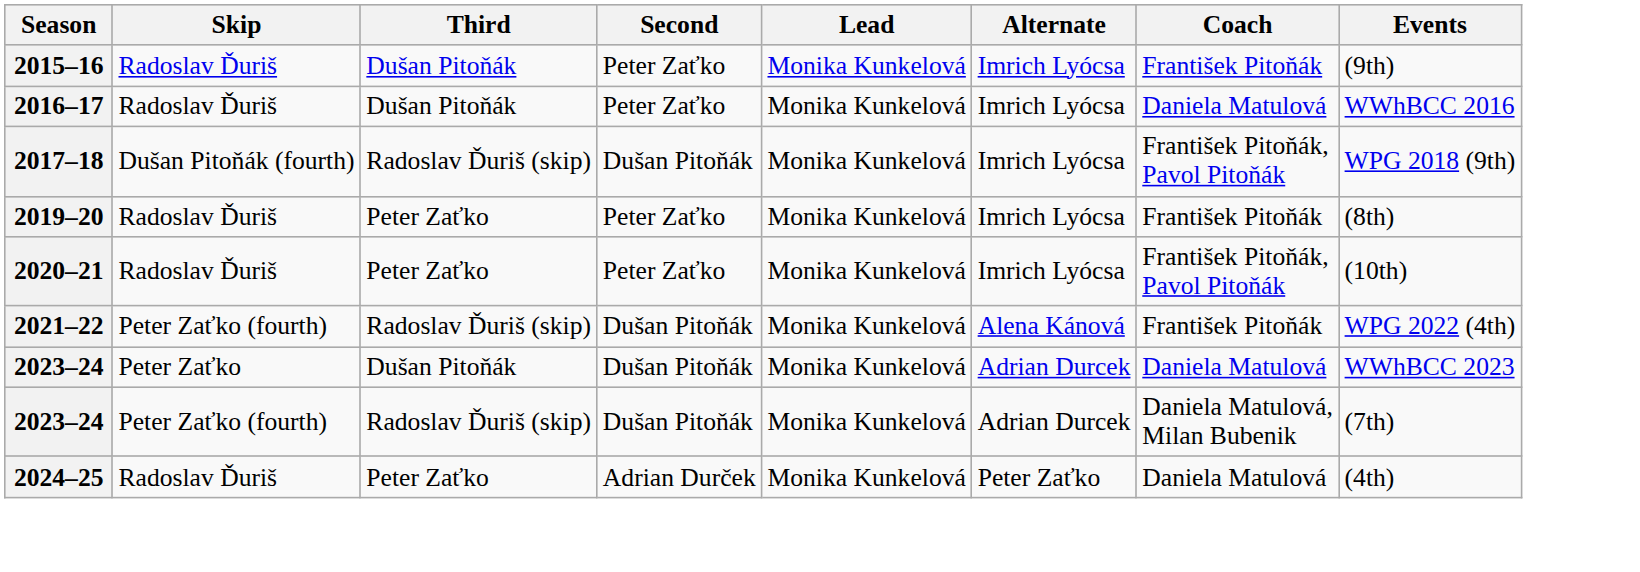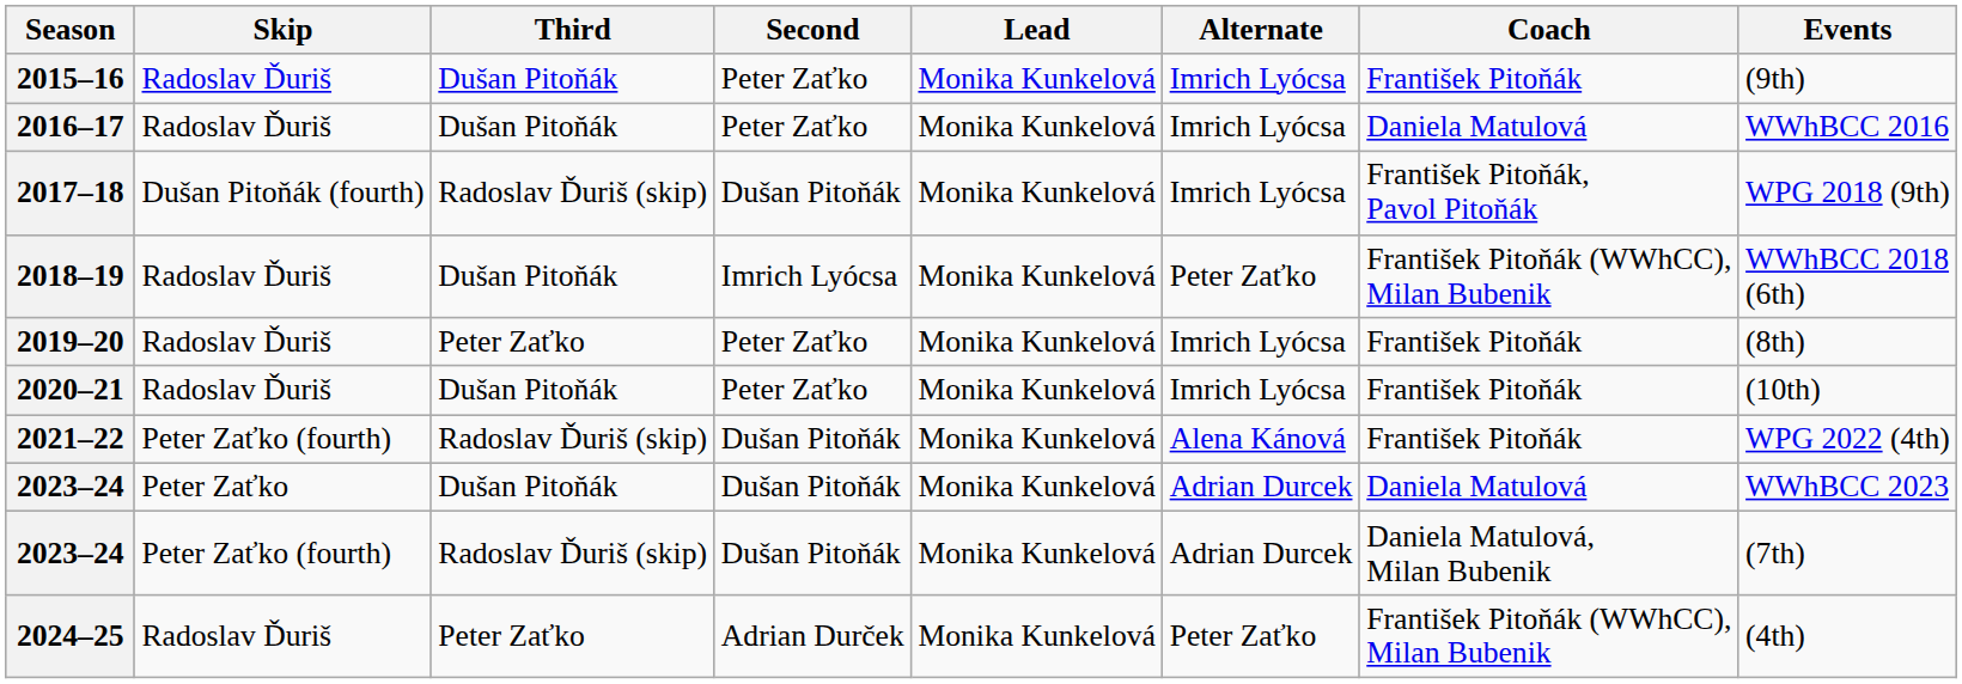 <table class="wikitable">
 <tr>
 <th scope="col" width=60>Season</th>
 <th scope="col">Skip</th>
 <th scope="col">Third</th>
 <th scope="col">Second</th>
 <th scope="col">Lead</th>
 <th scope="col">Alternate</th>
 <th scope="col">Coach</th>
 <th scope="col">Events</th>
 </tr>
 <tr>
 <th scope="row">2015–16</th>
 <td><a href='#'>Radoslav Ďuriš</a></td>
 <td><a href='#'>Dušan Pitoňák</a></td>
 <td>Peter Zaťko</td>
 <td><a href='#'>Monika Kunkelová</a></td>
 <td><a href='#'>Imrich Lyócsa</a></td>
 <td><a href='#'>František Pitoňák</a></td>
 <td> (9th)</td>
 </tr>
 <tr>
 <th scope="row">2016–17</th>
 <td>Radoslav Ďuriš</td>
 <td>Dušan Pitoňák</td>
 <td>Peter Zaťko</td>
 <td>Monika Kunkelová</td>
 <td>Imrich Lyócsa</td>
 <td><a href='#'>Daniela Matulová</a></td>
 <td><a href='#'>WWhBCC 2016</a> </td>
 </tr>
 <tr>
 <th scope="row">2017–18</th>
 <td>Dušan Pitoňák (fourth)</td>
 <td>Radoslav Ďuriš (skip)</td>
 <td>Dušan Pitoňák</td>
 <td>Monika Kunkelová</td>
 <td>Imrich Lyócsa</td>
 <td>František Pitoňák,<br><a href='#'>Pavol Pitoňák</a></td>
 <td><a href='#'>WPG 2018</a> (9th)</td>
 </tr>
 <tr>
+<th scope="row">2018–19</th>
+<td>Radoslav Ďuriš</td>
+<td>Dušan Pitoňák</td>
+<td>Imrich Lyócsa</td>
+<td>Monika Kunkelová</td>
+<td>Peter Zaťko</td>
+<td>František Pitoňák (WWhCC),<br><a href='#'>Milan Bubenik</a></td>
+<td><a href='#'>WWhBCC 2018</a> <br> (6th)</td>
+</tr>
+<tr>
 <th scope="row">2019–20</th>
 <td>Radoslav Ďuriš</td>
 <td>Peter Zaťko</td>
 <td>Peter Zaťko</td>
 <td>Monika Kunkelová</td>
 <td>Imrich Lyócsa</td>
 <td>František Pitoňák</td>
 <td> (8th)</td>
 </tr>
 <tr>
 <th scope="row">2020–21</th>
 <td>Radoslav Ďuriš</td>
-<td>Peter Zaťko</td>
+<td>Dušan Pitoňák</td>
 <td>Peter Zaťko</td>
 <td>Monika Kunkelová</td>
 <td>Imrich Lyócsa</td>
-<td>František Pitoňák,<br><a href='#'>Pavol Pitoňák</a></td>
+<td>František Pitoňák</td>
 <td> (10th)</td>
 </tr>
 <tr>
 <th scope="row">2021–22</th>
 <td>Peter Zaťko (fourth)</td>
 <td>Radoslav Ďuriš (skip)</td>
 <td>Dušan Pitoňák</td>
 <td>Monika Kunkelová</td>
 <td><a href='#'>Alena Kánová</a></td>
 <td>František Pitoňák</td>
 <td><a href='#'>WPG 2022</a> (4th)</td>
 </tr>
 <tr>
 <th scope="row">2023–24</th>
 <td>Peter Zaťko</td>
 <td>Dušan Pitoňák</td>
 <td>Dušan Pitoňák</td>
 <td>Monika Kunkelová</td>
 <td><a href='#'>Adrian Durcek</a></td>
 <td><a href='#'>Daniela Matulová</a></td>
 <td><a href='#'>WWhBCC 2023</a> </td>
 </tr>
 <tr>
 <th scope="row">2023–24</th>
 <td>Peter Zaťko (fourth)</td>
 <td>Radoslav Ďuriš (skip)</td>
 <td>Dušan Pitoňák</td>
 <td>Monika Kunkelová</td>
 <td>Adrian Durcek</td>
 <td>Daniela Matulová,<br>Milan Bubenik</td>
 <td> (7th)</td>
 </tr>
 <tr>
 <th scope="row">2024–25</th>
 <td>Radoslav Ďuriš</td>
 <td>Peter Zaťko</td>
 <td>Adrian Durček</td>
 <td>Monika Kunkelová</td>
 <td>Peter Zaťko</td>
-<td>Daniela Matulová</td>
+<td>František Pitoňák (WWhCC),<br><a href='#'>Milan Bubenik</a></td>
 <td> (4th)</td>
 </tr>
 </table>
